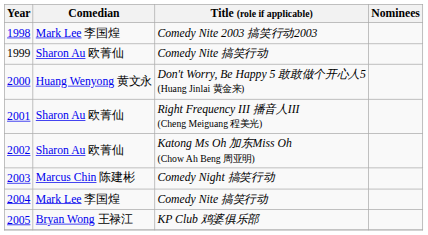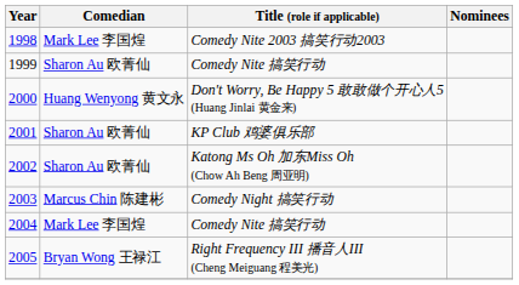 <table class="wikitable sortable">
 <tr>
 <th>Year</th>
 <th>Comedian</th>
 <th>Title <small>(role if applicable)</small></th>
 <th>Nominees</th>
 </tr>
 <tr>
 <td style="text-align:center;"><a href='#'>1998</a></td>
 <td><a href='#'>Mark Lee</a> 李国煌</td>
 <td><em>Comedy Nite 2003 搞笑行动2003</em></td>
 <td></td>
 </tr>
 <tr>
 <td style="text-align:center;">1999</td>
 <td><a href='#'>Sharon Au</a> 欧菁仙</td>
 <td><em>Comedy Nite 搞笑行动</em></td>
 <td></td>
 </tr>
 <tr>
 <td style="text-align:center;"><a href='#'>2000</a></td>
 <td><a href='#'>Huang Wenyong</a> 黄文永</td>
 <td><em>Don't Worry, Be Happy 5 敢敢做个开心人5</em> <br><small>(Huang Jinlai 黄金来)</small></td>
 <td></td>
 </tr>
 <tr>
 <td style="text-align:center;"><a href='#'>2001</a></td>
 <td><a href='#'>Sharon Au</a> 欧菁仙</td>
-<td><em>Right Frequency III 播音人III</em><br><small>(Cheng Meiguang 程美光)</small></td>
+<td><em>KP Club 鸡婆俱乐部</em></td>
 <td></td>
 </tr>
 <tr>
 <td style="text-align:center;"><a href='#'>2002</a></td>
 <td><a href='#'>Sharon Au</a> 欧菁仙</td>
 <td><em>Katong Ms Oh 加东Miss Oh</em><br><small>(Chow Ah Beng 周亚明)</small></td>
 <td></td>
 </tr>
 <tr>
 <td style="text-align:center;"><a href='#'>2003</a></td>
 <td><a href='#'>Marcus Chin</a> 陈建彬</td>
 <td><em>Comedy Night 搞笑行动</em><br></td>
 <td></td>
 </tr>
 <tr>
 <td style="text-align:center;"><a href='#'>2004</a></td>
 <td><a href='#'>Mark Lee</a> 李国煌</td>
 <td><em>Comedy Nite 搞笑行动</em></td>
 <td></td>
 </tr>
 <tr>
 <td style="text-align:center;"><a href='#'>2005</a></td>
 <td><a href='#'>Bryan Wong</a> 王禄江</td>
-<td><em>KP Club 鸡婆俱乐部</em></td>
+<td><em>Right Frequency III 播音人III</em><br><small>(Cheng Meiguang 程美光)</small></td>
 <td></td>
 </tr>
 <tr>
 </tr>
 </table>
